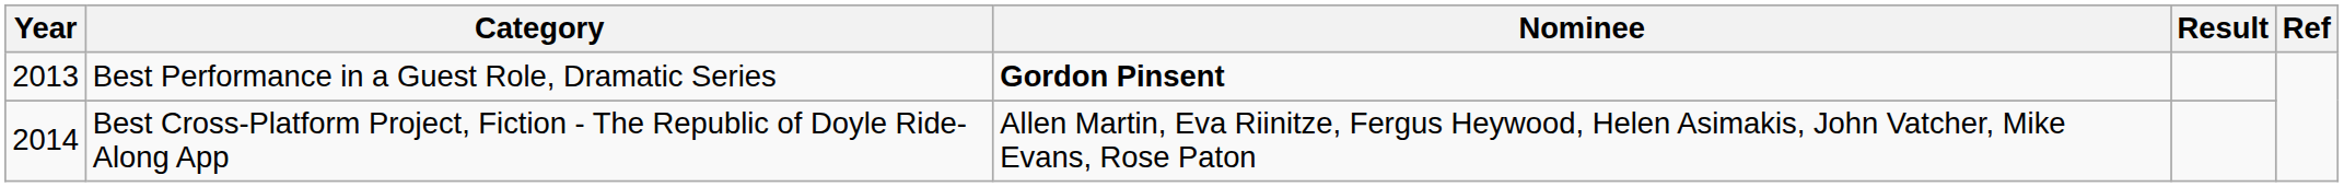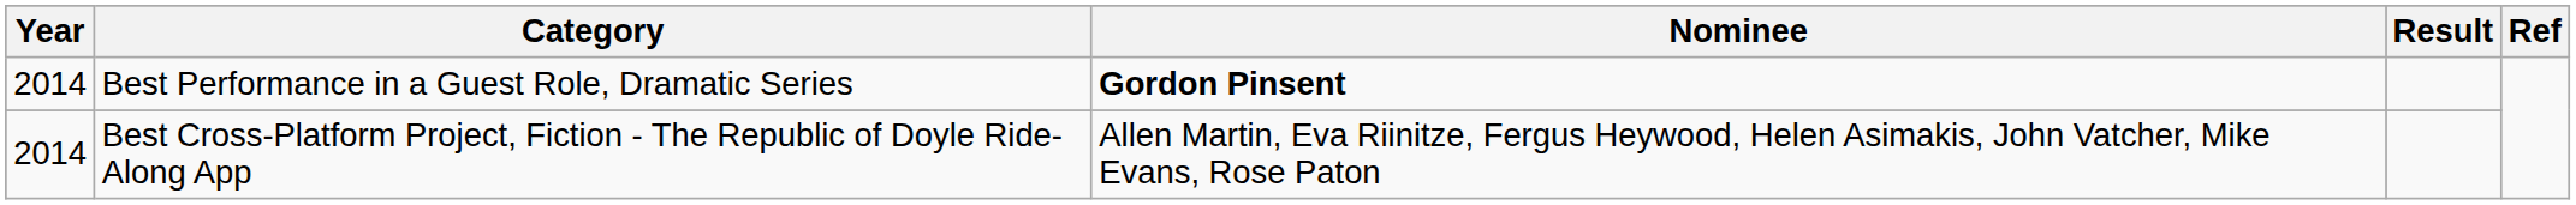 <table class="wikitable">
 <tr>
 <th>Year</th>
 <th>Category</th>
 <th>Nominee</th>
 <th>Result</th>
 <th>Ref</th>
 </tr>
 <tr>
-<td>2013</td>
+<td>2014</td>
 <td>Best Performance in a Guest Role, Dramatic Series</td>
 <td><strong>Gordon Pinsent</strong></td>
 <td></td>
 <td rowspan="2"></td>
 </tr>
 <tr>
 <td>2014</td>
 <td>Best Cross-Platform Project, Fiction - The Republic of Doyle Ride-Along App</td>
 <td>Allen Martin, Eva Riinitze, Fergus Heywood, Helen Asimakis, John Vatcher, Mike Evans, Rose Paton</td>
 <td></td>
 </tr>
 </table>
